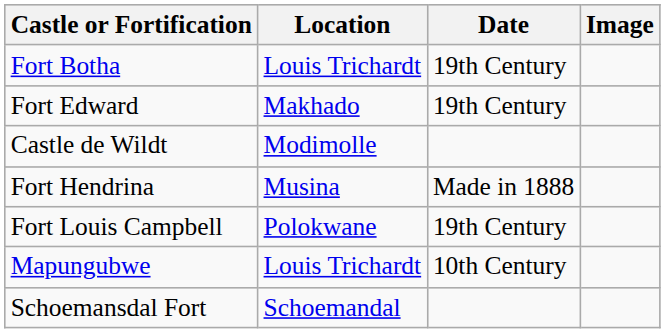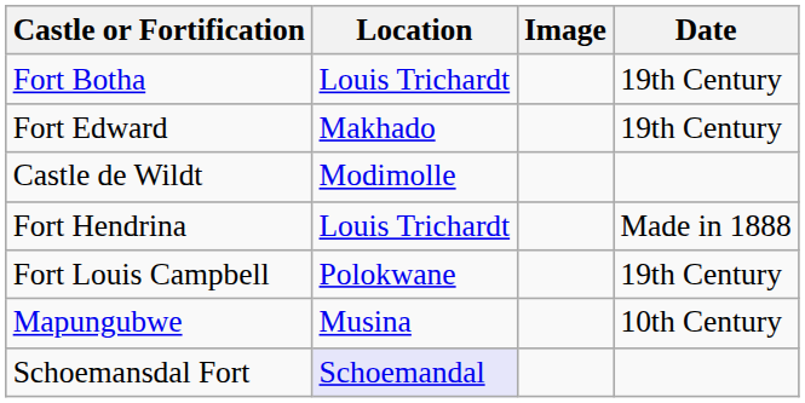 <table class="wikitable">
 <tr>
 <th>Castle or Fortification</th>
 <th>Location</th>
+<th>Image</th>
 <th>Date</th>
-<th>Image</th>
 </tr>
 <tr>
 <td><a href='#'>Fort Botha</a></td>
 <td><a href='#'>Louis Trichardt</a></td>
+<td></td>
 <td>19th Century</td>
-<td></td>
 </tr>
 <tr>
 <td>Fort Edward</td>
 <td><a href='#'>Makhado</a></td>
+<td></td>
 <td>19th Century</td>
-<td></td>
 </tr>
 <tr>
 <td>Castle de Wildt</td>
 <td><a href='#'>Modimolle</a></td>
 <td></td>
 <td></td>
 </tr>
 <tr>
 <td>Fort Hendrina</td>
-<td><a href='#'>Musina</a></td>
+<td><a href='#'>Louis Trichardt</a></td>
+<td></td>
 <td>Made in 1888</td>
-<td></td>
 </tr>
 <tr>
 <td>Fort Louis Campbell</td>
 <td><a href='#'>Polokwane</a></td>
+<td></td>
 <td>19th Century</td>
-<td></td>
 </tr>
 <tr>
 <td><a href='#'>Mapungubwe</a></td>
-<td><a href='#'>Louis Trichardt</a></td>
+<td><a href='#'>Musina</a></td>
+<td></td>
 <td>10th Century</td>
-<td></td>
 </tr>
 <tr>
 <td>Schoemansdal Fort</td>
-<td><a href='#'>Schoemandal</a></td>
+<td style="background: lavender;"><a href='#'>Schoemandal</a></td>
 <td></td>
 <td></td>
 </tr>
 </table>
